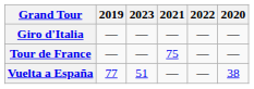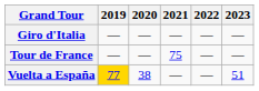 <table class="wikitable plainrowheaders">
 <tr>
 <th scope="col"><a href='#'>Grand Tour</a></th>
 <th scope="col">2019</th>
-<th scope="col">2023</th>
+<th scope="col">2020</th>
 <th scope="col">2021</th>
 <th scope="col">2022</th>
-<th scope="col">2020</th>
+<th scope="col">2023</th>
 </tr>
 <tr style="text-align:center;">
 <th scope="row"> <a href='#'>Giro d'Italia</a></th>
 <td>—</td>
 <td>—</td>
 <td>—</td>
 <td>—</td>
 <td>—</td>
 </tr>
 <tr style="text-align:center;">
 <th scope="row"> <a href='#'>Tour de France</a></th>
 <td>—</td>
 <td>—</td>
 <td><a href='#'>75</a></td>
 <td>—</td>
 <td>—</td>
 </tr>
 <tr style="text-align:center;">
 <th scope="row"> <a href='#'>Vuelta a España</a></th>
-<td><a href='#'>77</a></td>
-<td><a href='#'>51</a></td>
+<td style="background: gold;"><a href='#'>77</a></td>
+<td><a href='#'>38</a></td>
 <td>—</td>
 <td>—</td>
-<td><a href='#'>38</a></td>
+<td><a href='#'>51</a></td>
 </tr>
 </table>
